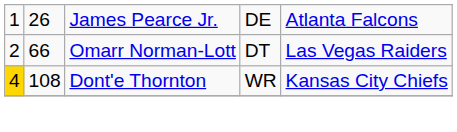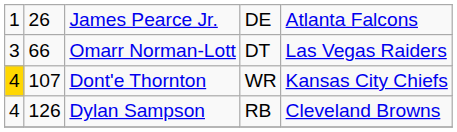 <table class="wikitable">
 <tr>
 <td>1</td>
 <td>26</td>
 <td><a href='#'>James Pearce Jr.</a></td>
 <td>DE</td>
 <td><a href='#'>Atlanta Falcons</a></td>
 </tr>
 <tr>
-<td>2</td>
+<td>3</td>
 <td>66</td>
 <td><a href='#'>Omarr Norman-Lott</a></td>
 <td>DT</td>
 <td><a href='#'>Las Vegas Raiders</a></td>
 </tr>
 <tr>
 <td style="background: gold;">4</td>
-<td>108</td>
+<td>107</td>
 <td><a href='#'>Dont'e Thornton</a></td>
 <td>WR</td>
 <td><a href='#'>Kansas City Chiefs</a></td>
 </tr>
 <tr>
+<td>4</td>
+<td>126</td>
+<td><a href='#'>Dylan Sampson</a></td>
+<td>RB</td>
+<td><a href='#'>Cleveland Browns</a></td>
+</tr>
+<tr>
 </tr>
 </table>
